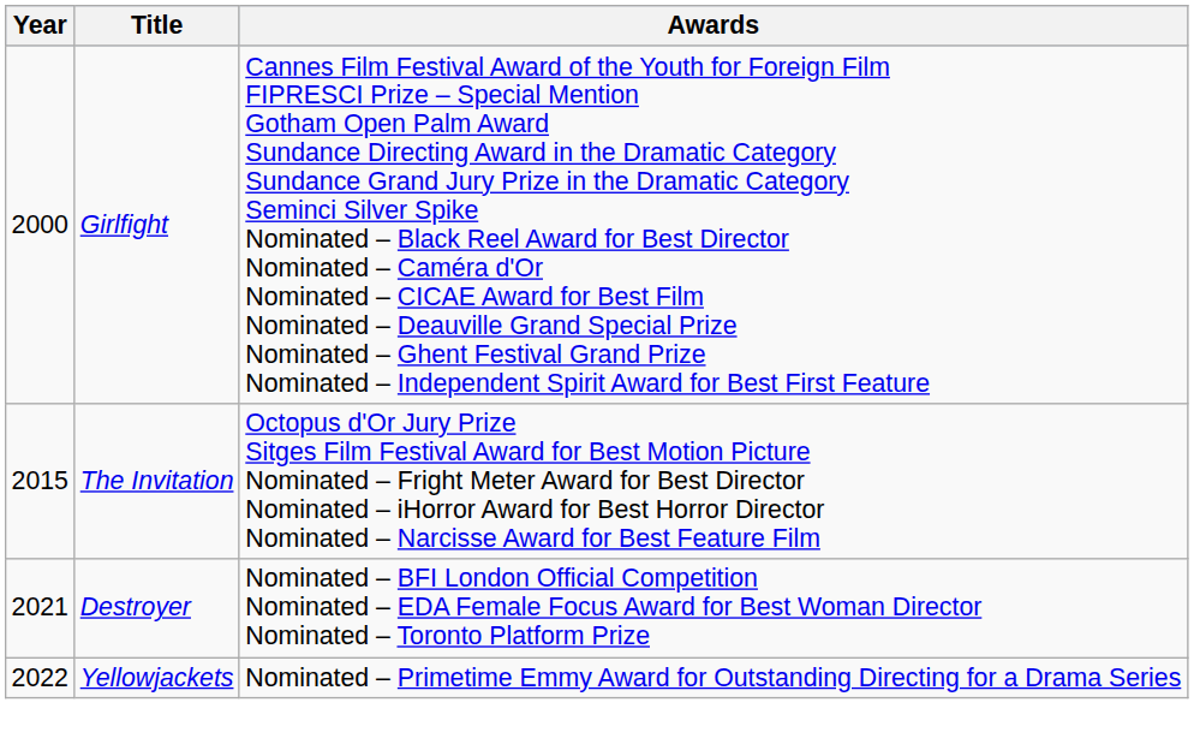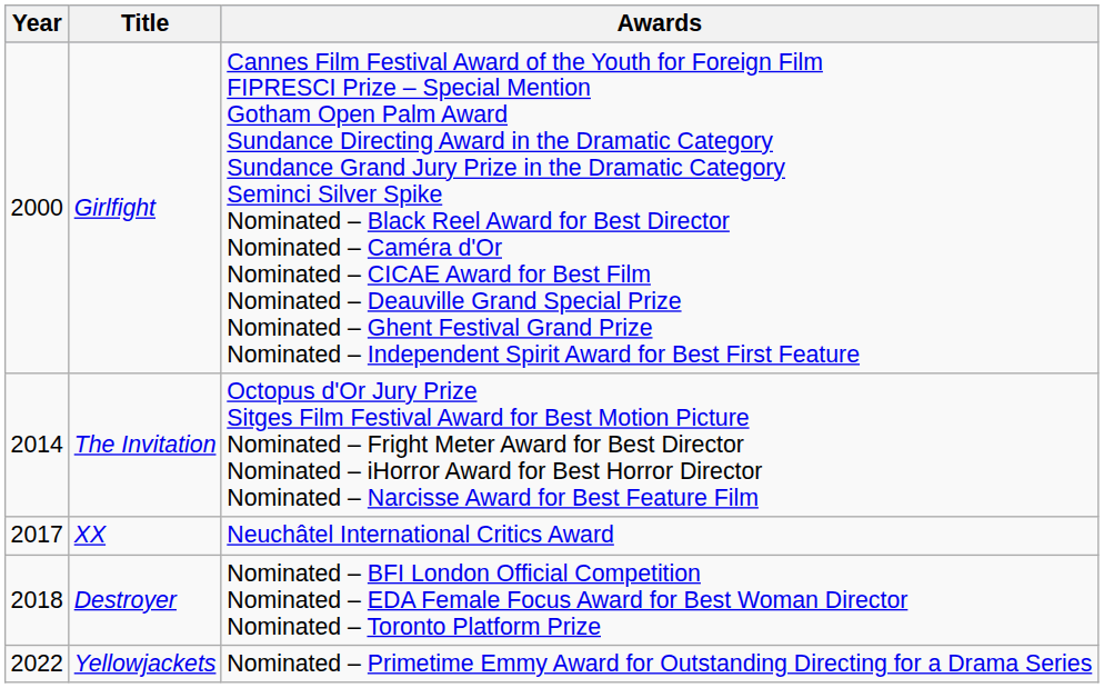 <table class="wikitable">
 <tr style="background:#B0C4DE;">
 <th>Year</th>
 <th>Title</th>
 <th>Awards</th>
 </tr>
 <tr>
 <td>2000</td>
 <td><em><a href='#'>Girlfight</a></em></td>
 <td><a href='#'>Cannes Film Festival Award of the Youth for Foreign Film</a><br><a href='#'>FIPRESCI Prize – Special Mention</a><br><a href='#'>Gotham Open Palm Award</a><br><a href='#'>Sundance Directing Award in the Dramatic Category</a><br><a href='#'>Sundance Grand Jury Prize in the Dramatic Category</a><br><a href='#'>Seminci Silver Spike</a><br>Nominated – <a href='#'>Black Reel Award for Best Director</a><br>Nominated – <a href='#'>Caméra d'Or</a><br>Nominated – <a href='#'>CICAE Award for Best Film</a><br>Nominated – <a href='#'>Deauville Grand Special Prize</a><br>Nominated – <a href='#'>Ghent Festival Grand Prize</a><br>Nominated – <a href='#'>Independent Spirit Award for Best First Feature</a></td>
 </tr>
 <tr>
-<td>2015</td>
+<td>2014</td>
 <td><em><a href='#'>The Invitation</a></em></td>
 <td><a href='#'>Octopus d'Or Jury Prize</a><br><a href='#'>Sitges Film Festival Award for Best Motion Picture</a><br>Nominated – Fright Meter Award for Best Director<br>Nominated – iHorror Award for Best Horror Director<br>Nominated – <a href='#'>Narcisse Award for Best Feature Film</a></td>
 </tr>
 <tr>
-<td>2021</td>
+<td>2017</td>
+<td><em><a href='#'>XX</a></em></td>
+<td><a href='#'>Neuchâtel International Critics Award</a></td>
+</tr>
+<tr>
+<td>2018</td>
 <td><em><a href='#'>Destroyer</a></em></td>
 <td>Nominated – <a href='#'>BFI London Official Competition</a><br>Nominated – <a href='#'>EDA Female Focus Award for Best Woman Director</a><br>Nominated – <a href='#'>Toronto Platform Prize</a></td>
 </tr>
 <tr>
 <td>2022</td>
 <td><em><a href='#'>Yellowjackets</a></em></td>
 <td>Nominated – <a href='#'>Primetime Emmy Award for Outstanding Directing for a Drama Series</a></td>
 </tr>
 </table>
